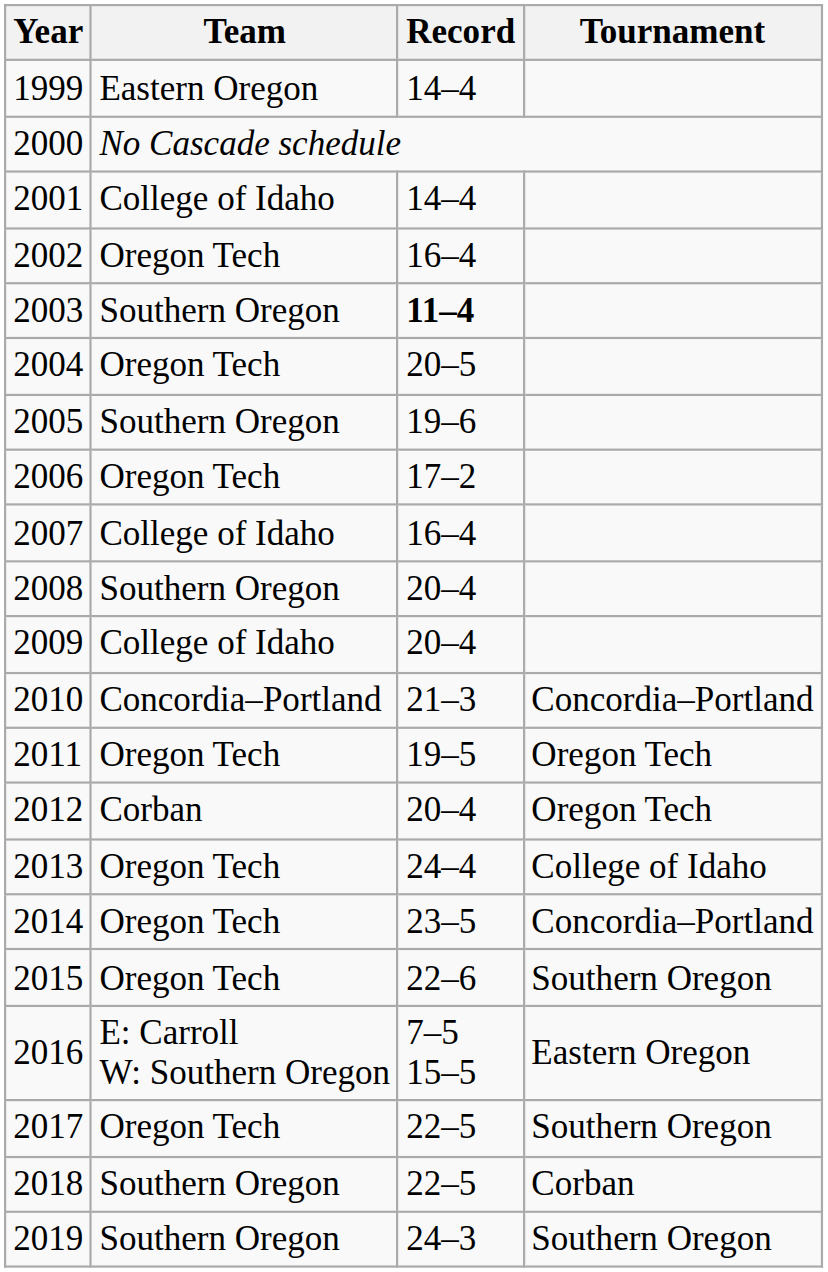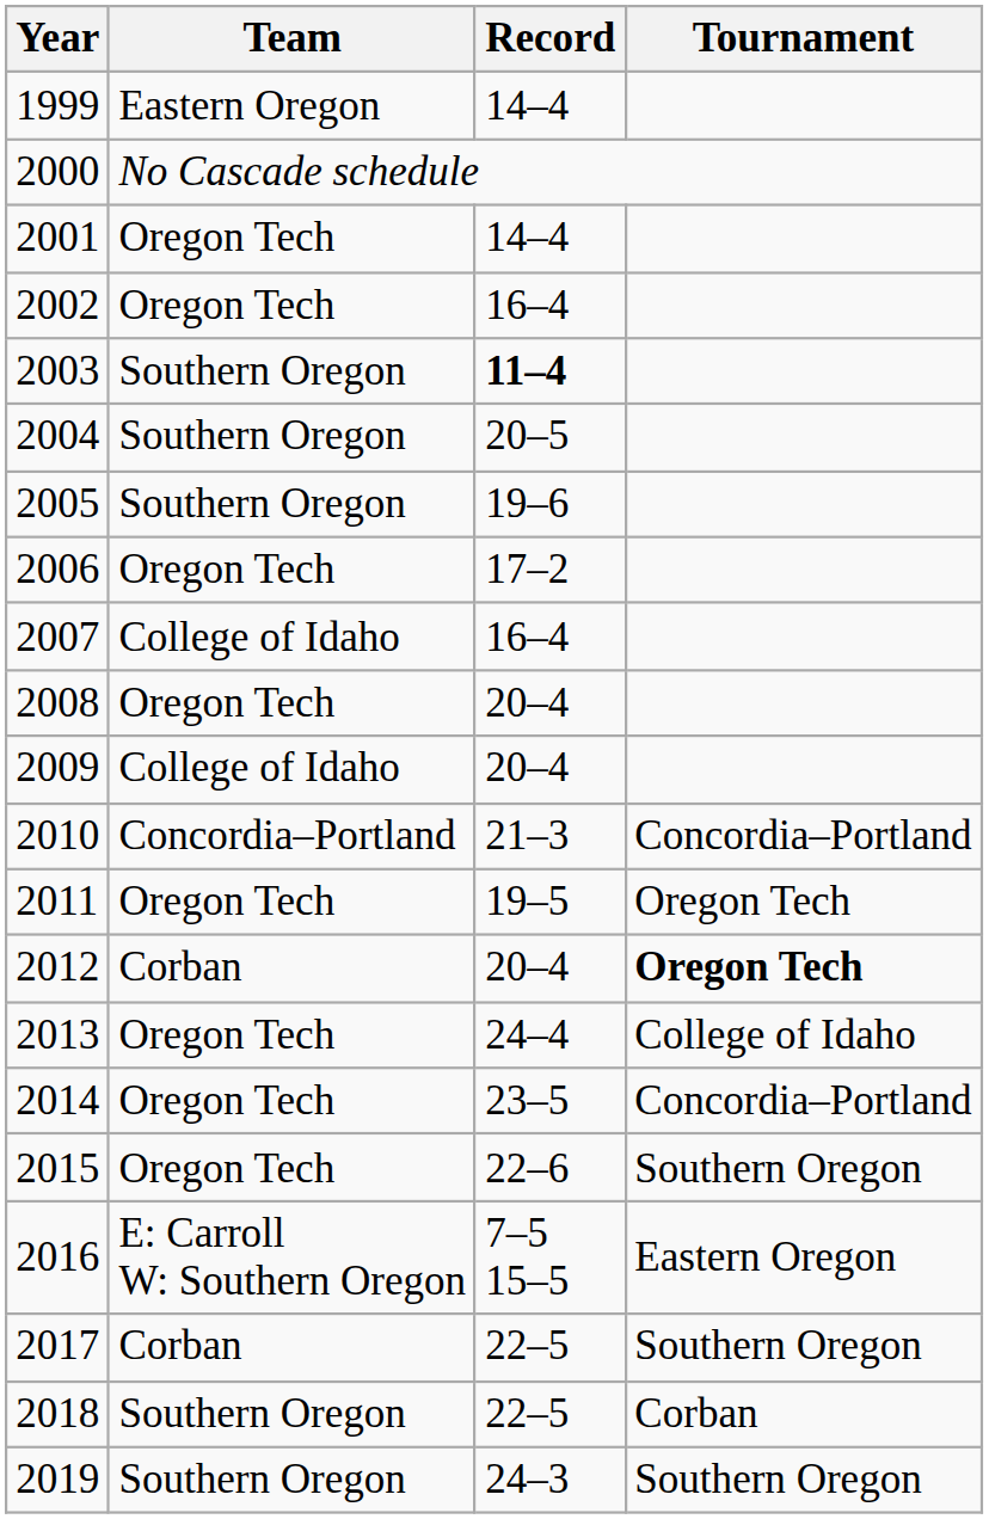 <table class="wikitable">
 <tr>
 <th>Year</th>
 <th>Team</th>
 <th>Record</th>
 <th>Tournament</th>
 </tr>
 <tr>
 <td>1999</td>
 <td>Eastern Oregon</td>
 <td>14–4</td>
 <td></td>
 </tr>
 <tr>
 <td>2000</td>
 <td colspan=3><em>No Cascade schedule</em></td>
 </tr>
 <tr>
 <td>2001</td>
-<td>College of Idaho</td>
+<td>Oregon Tech</td>
 <td>14–4</td>
 <td></td>
 </tr>
 <tr>
 <td>2002</td>
 <td>Oregon Tech</td>
 <td>16–4</td>
 <td></td>
 </tr>
 <tr>
 <td>2003</td>
 <td>Southern Oregon</td>
 <td><strong>11–4</strong></td>
 <td></td>
 </tr>
 <tr>
 <td>2004</td>
-<td>Oregon Tech</td>
+<td>Southern Oregon</td>
 <td>20–5</td>
 <td></td>
 </tr>
 <tr>
 <td>2005</td>
 <td>Southern Oregon</td>
 <td>19–6</td>
 <td></td>
 </tr>
 <tr>
 <td>2006</td>
 <td>Oregon Tech</td>
 <td>17–2</td>
 <td></td>
 </tr>
 <tr>
 <td>2007</td>
 <td>College of Idaho</td>
 <td>16–4</td>
 <td></td>
 </tr>
 <tr>
 <td>2008</td>
-<td>Southern Oregon</td>
+<td>Oregon Tech</td>
 <td>20–4</td>
 <td></td>
 </tr>
 <tr>
 <td>2009</td>
 <td>College of Idaho</td>
 <td>20–4</td>
 <td></td>
 </tr>
 <tr>
 <td>2010</td>
 <td>Concordia–Portland</td>
 <td>21–3</td>
 <td>Concordia–Portland</td>
 </tr>
 <tr>
 <td>2011</td>
 <td>Oregon Tech</td>
 <td>19–5</td>
 <td>Oregon Tech</td>
 </tr>
 <tr>
 <td>2012</td>
 <td>Corban</td>
 <td>20–4</td>
-<td>Oregon Tech</td>
+<td><strong>Oregon Tech</strong></td>
 </tr>
 <tr>
 <td>2013</td>
 <td>Oregon Tech</td>
 <td>24–4</td>
 <td>College of Idaho</td>
 </tr>
 <tr>
 <td>2014</td>
 <td>Oregon Tech</td>
 <td>23–5</td>
 <td>Concordia–Portland</td>
 </tr>
 <tr>
 <td>2015</td>
 <td>Oregon Tech</td>
 <td>22–6</td>
 <td>Southern Oregon</td>
 </tr>
 <tr>
 <td>2016</td>
 <td>E: Carroll<br>W: Southern Oregon</td>
 <td>7–5<br>15–5</td>
 <td>Eastern Oregon</td>
 </tr>
 <tr>
 <td>2017</td>
-<td>Oregon Tech</td>
+<td>Corban</td>
 <td>22–5</td>
 <td>Southern Oregon</td>
 </tr>
 <tr>
 <td>2018</td>
 <td>Southern Oregon</td>
 <td>22–5</td>
 <td>Corban</td>
 </tr>
 <tr>
 <td>2019</td>
 <td>Southern Oregon</td>
 <td>24–3</td>
 <td>Southern Oregon</td>
 </tr>
 </table>
